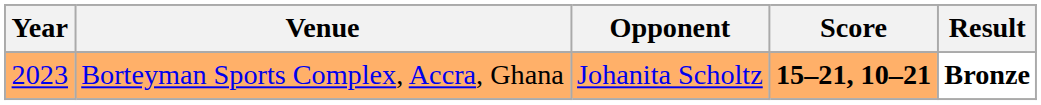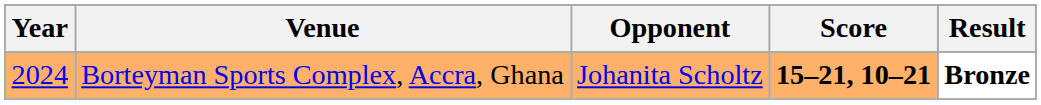 <table class="sortable wikitable" style="font-size: 90%;">
 <tr>
 <th>Year</th>
 <th>Venue</th>
 <th>Opponent</th>
 <th>Score</th>
 <th>Result</th>
 </tr>
 <tr style="background:#FFB069">
-<td align="center"><a href='#'>2023</a></td>
+<td align="center"><a href='#'>2024</a></td>
 <td align="left"><a href='#'>Borteyman Sports Complex</a>, <a href='#'>Accra</a>, Ghana</td>
 <td align="left"> <a href='#'>Johanita Scholtz</a></td>
 <td align="left"><strong>15–21, 10–21</strong></td>
 <td style="text-align:left; background:white"> <strong>Bronze</strong></td>
 </tr>
 </table>
